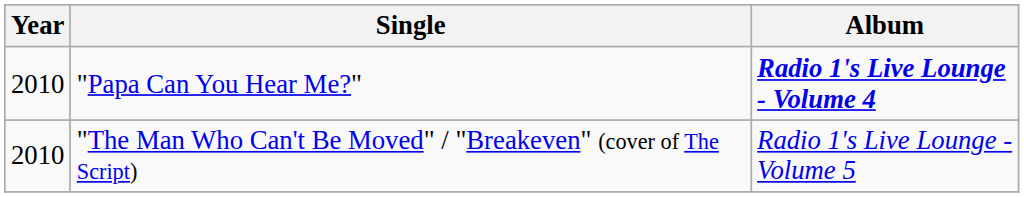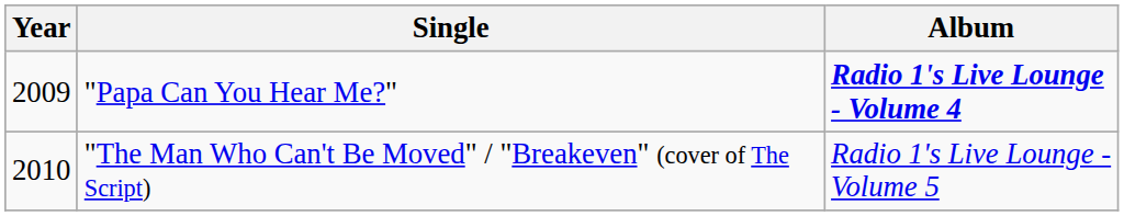 <table class="wikitable">
 <tr>
 <th>Year</th>
 <th width="400">Single</th>
 <th>Album</th>
 </tr>
 <tr>
-<td>2010</td>
+<td>2009</td>
 <td>"<a href='#'>Papa Can You Hear Me?</a>"</td>
 <td><strong><em><a href='#'>Radio 1's Live Lounge - Volume 4</a></em></strong></td>
 </tr>
 <tr>
 <td>2010</td>
 <td>"<a href='#'>The Man Who Can't Be Moved</a>" / "<a href='#'>Breakeven</a>" <small>(cover of <a href='#'>The Script</a>)</small></td>
 <td><em><a href='#'>Radio 1's Live Lounge - Volume 5</a></em></td>
 </tr>
 </table>
